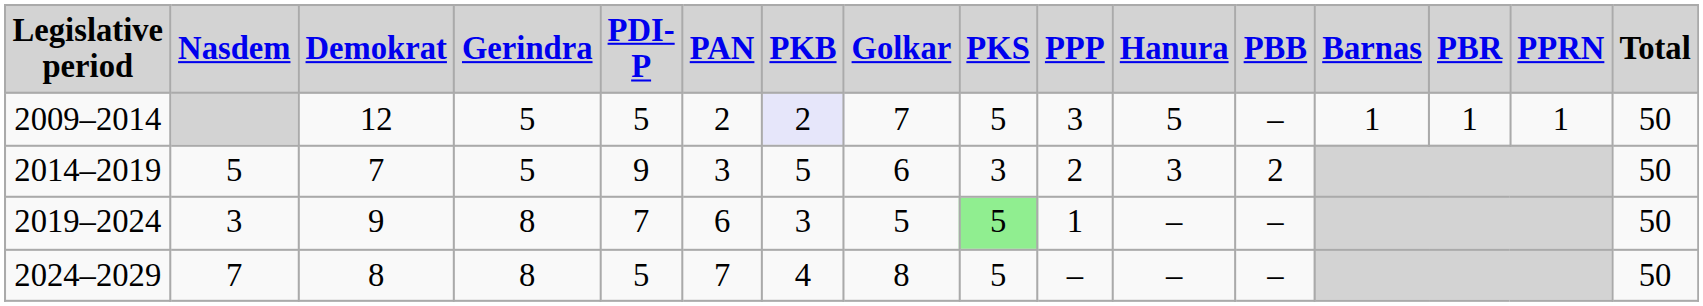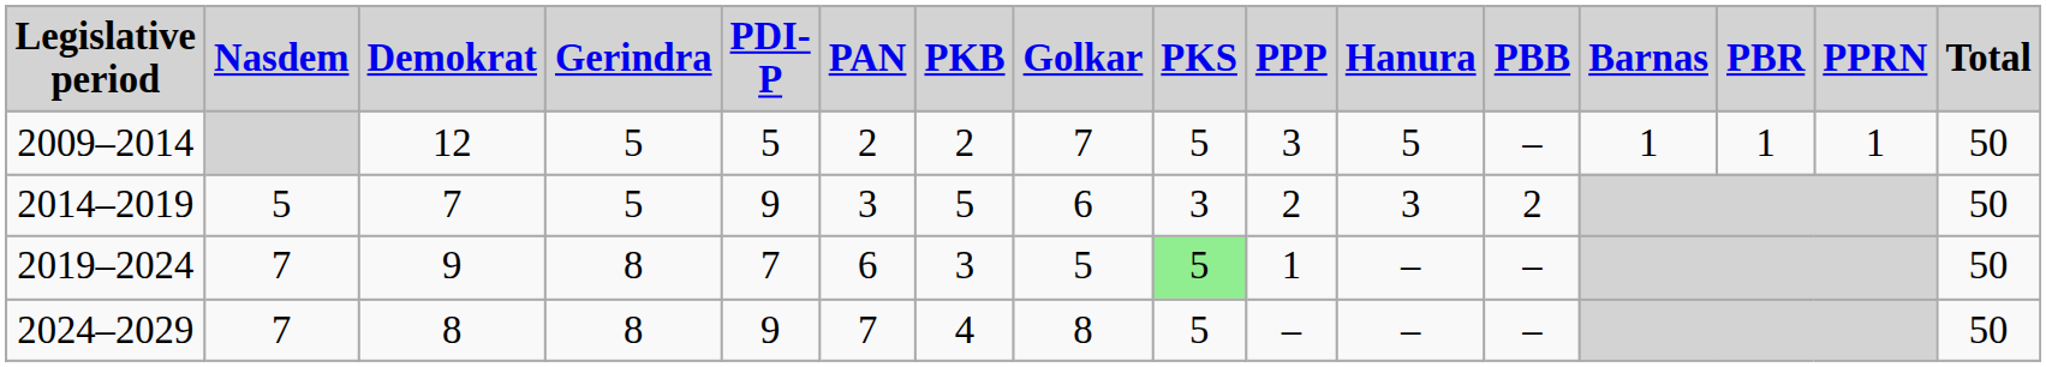 <table class="wikitable" style="text-align:center">
 <tr bgcolor=#D3D3D3>
 <td><strong>Legislative period</strong></td>
 <td><strong><a href='#'>Nasdem</a></strong></td>
 <td><strong><a href='#'>Demokrat</a></strong></td>
 <td><strong><a href='#'>Gerindra</a></strong></td>
 <td><strong><a href='#'>PDI-P</a></strong></td>
 <td><strong><a href='#'>PAN</a></strong></td>
 <td><strong><a href='#'>PKB</a></strong></td>
 <td><strong><a href='#'>Golkar</a></strong></td>
 <td><strong><a href='#'>PKS</a></strong></td>
 <td><strong><a href='#'>PPP</a></strong></td>
 <td><strong><a href='#'>Hanura</a></strong></td>
 <td><strong><a href='#'>PBB</a></strong></td>
 <td><strong><a href='#'>Barnas</a></strong></td>
 <td><strong><a href='#'>PBR</a></strong></td>
 <td><strong><a href='#'>PPRN</a></strong></td>
 <td><strong>Total</strong></td>
 </tr>
 <tr>
 <td>2009–2014</td>
 <td bgcolor=#D3D3D3></td>
 <td>12</td>
 <td>5</td>
 <td>5</td>
 <td>2</td>
-<td style="background: lavender;">2</td>
+<td>2</td>
 <td>7</td>
 <td>5</td>
 <td>3</td>
 <td>5</td>
 <td>–</td>
 <td>1</td>
 <td>1</td>
 <td>1</td>
 <td>50</td>
 </tr>
 <tr>
 <td>2014–2019</td>
 <td>5</td>
 <td>7</td>
 <td>5</td>
 <td>9</td>
 <td>3</td>
 <td>5</td>
 <td>6</td>
 <td>3</td>
 <td>2</td>
 <td>3</td>
 <td>2</td>
 <td colspan="3" bgcolor=#D3D3D3></td>
 <td>50</td>
 </tr>
 <tr>
 <td>2019–2024</td>
-<td>3</td>
+<td>7</td>
 <td>9</td>
 <td>8</td>
 <td>7</td>
 <td>6</td>
 <td>3</td>
 <td>5</td>
 <td style="background: lightgreen;">5</td>
 <td>1</td>
 <td>–</td>
 <td>–</td>
 <td colspan="3" bgcolor=#D3D3D3></td>
 <td>50</td>
 </tr>
 <tr>
 <td>2024–2029</td>
 <td>7</td>
 <td>8</td>
 <td>8</td>
-<td>5</td>
+<td>9</td>
 <td>7</td>
 <td>4</td>
 <td>8</td>
 <td>5</td>
 <td>–</td>
 <td>–</td>
 <td>–</td>
 <td colspan="3" bgcolor=#D3D3D3></td>
 <td>50</td>
 </tr>
 </table>
